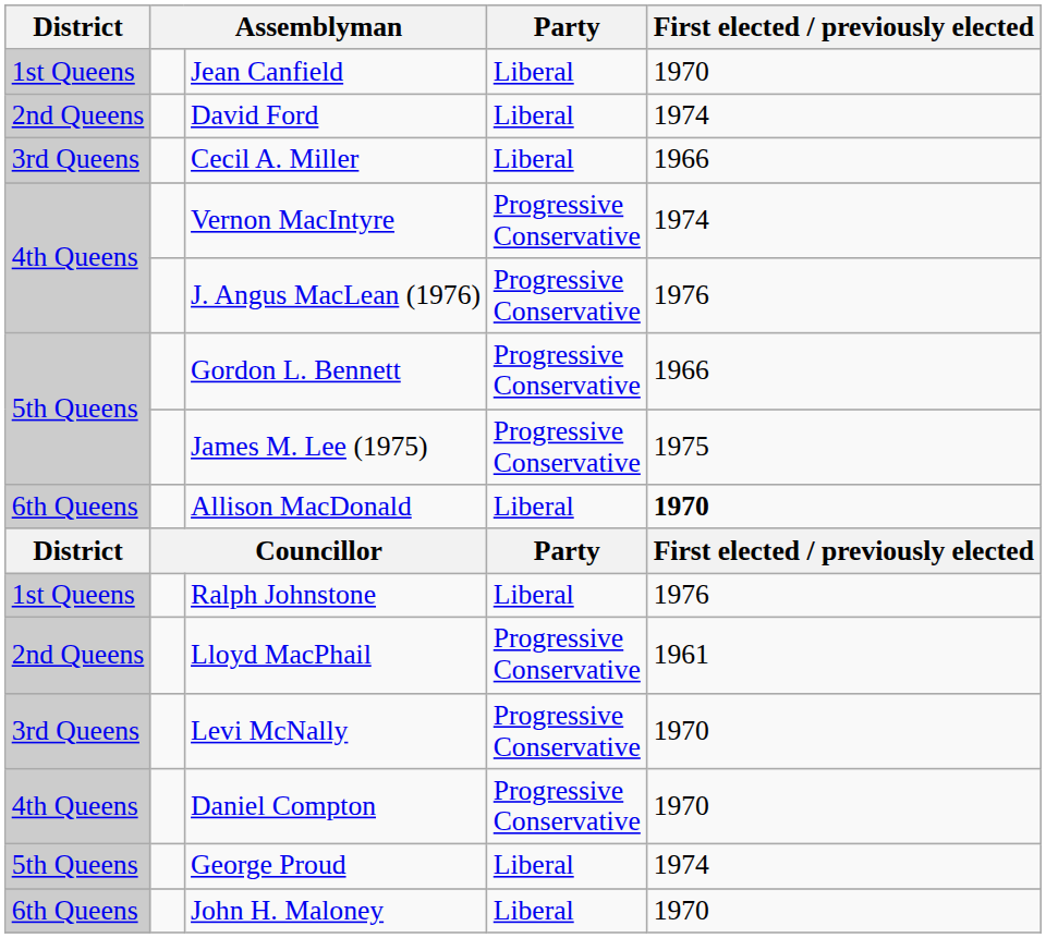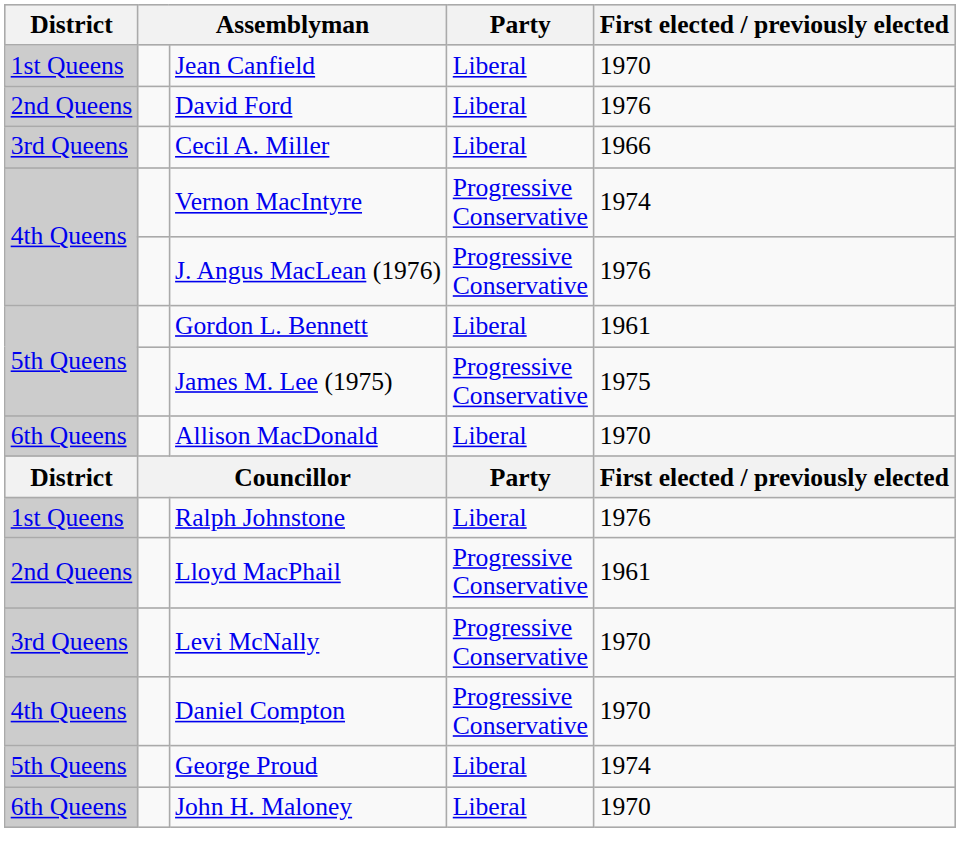 <table class="wikitable sortable">
 <tr>
 <th>District</th>
 <th colspan="2">Assemblyman</th>
 <th>Party</th>
 <th>First elected / previously elected</th>
 </tr>
 <tr>
 <td bgcolor="CCCCCC"><a href='#'>1st Queens</a></td>
 <td>   </td>
 <td><a href='#'>Jean Canfield</a></td>
 <td><a href='#'>Liberal</a></td>
 <td>1970</td>
 </tr>
 <tr>
 <td bgcolor="CCCCCC"><a href='#'>2nd Queens</a></td>
 <td>   </td>
 <td><a href='#'>David Ford</a></td>
 <td><a href='#'>Liberal</a></td>
-<td>1974</td>
+<td>1976</td>
 </tr>
 <tr>
 <td bgcolor="CCCCCC"><a href='#'>3rd Queens</a></td>
 <td>   </td>
 <td><a href='#'>Cecil A. Miller</a></td>
 <td><a href='#'>Liberal</a></td>
 <td>1966</td>
 </tr>
 <tr>
 <td rowspan=2 bgcolor="CCCCCC"><a href='#'>4th Queens</a></td>
 <td>   </td>
 <td><a href='#'>Vernon MacIntyre</a></td>
 <td><a href='#'>Progressive <br> Conservative</a></td>
 <td>1974</td>
 </tr>
 <tr>
 <td> </td>
 <td><a href='#'>J. Angus MacLean</a> (1976)</td>
 <td><a href='#'>Progressive <br> Conservative</a></td>
 <td>1976</td>
 </tr>
 <tr>
 <td rowspan=2 bgcolor="CCCCCC"><a href='#'>5th Queens</a></td>
 <td>   </td>
 <td><a href='#'>Gordon L. Bennett</a></td>
-<td><a href='#'>Progressive <br> Conservative</a></td>
-<td>1966</td>
+<td><a href='#'>Liberal</a></td>
+<td>1961</td>
 </tr>
 <tr>
 <td> </td>
 <td><a href='#'>James M. Lee</a> (1975)</td>
 <td><a href='#'>Progressive <br> Conservative</a></td>
 <td>1975</td>
 </tr>
 <tr>
 <td bgcolor="CCCCCC"><a href='#'>6th Queens</a></td>
 <td>   </td>
 <td><a href='#'>Allison MacDonald</a></td>
 <td><a href='#'>Liberal</a></td>
-<td><strong>1970</strong></td>
+<td>1970</td>
 </tr>
 <tr>
 <th>District</th>
 <th colspan="2">Councillor</th>
 <th>Party</th>
 <th>First elected / previously elected</th>
 </tr>
 <tr>
 <td bgcolor="CCCCCC"><a href='#'>1st Queens</a></td>
 <td>   </td>
 <td><a href='#'>Ralph Johnstone</a></td>
 <td><a href='#'>Liberal</a></td>
 <td>1976</td>
 </tr>
 <tr>
 <td bgcolor="CCCCCC"><a href='#'>2nd Queens</a></td>
 <td>   </td>
 <td><a href='#'>Lloyd MacPhail</a></td>
 <td><a href='#'>Progressive <br> Conservative</a></td>
 <td>1961</td>
 </tr>
 <tr>
 <td bgcolor="CCCCCC"><a href='#'>3rd Queens</a></td>
 <td>   </td>
 <td><a href='#'>Levi McNally</a></td>
 <td><a href='#'>Progressive <br> Conservative</a></td>
 <td>1970</td>
 </tr>
 <tr>
 <td bgcolor="CCCCCC"><a href='#'>4th Queens</a></td>
 <td>   </td>
 <td><a href='#'>Daniel Compton</a></td>
 <td><a href='#'>Progressive <br> Conservative</a></td>
 <td>1970</td>
 </tr>
 <tr>
 <td bgcolor="CCCCCC"><a href='#'>5th Queens</a></td>
 <td>   </td>
 <td><a href='#'>George Proud</a></td>
 <td><a href='#'>Liberal</a></td>
 <td>1974</td>
 </tr>
 <tr>
 <td bgcolor="CCCCCC"><a href='#'>6th Queens</a></td>
 <td>   </td>
 <td><a href='#'>John H. Maloney</a></td>
 <td><a href='#'>Liberal</a></td>
 <td>1970</td>
 </tr>
 </table>
